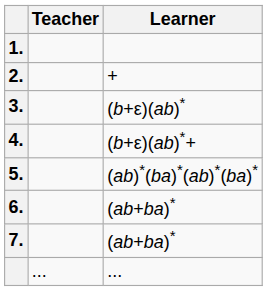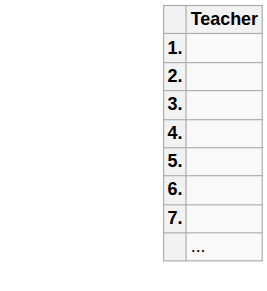 <table class="wikitable" style="float: right">
 <tr>
 <th></th>
 <th>Teacher</th>
-<th>Learner</th>
 </tr>
 <tr>
 <th>1.</th>
-<td><em></em></td>
 <td><em></em></td>
 </tr>
 <tr>
 <th>2.</th>
 <td><em></em></td>
-<td><em></em>+<em></em></td>
 </tr>
 <tr>
 <th>3.</th>
 <td><em></em></td>
-<td>(<em>b</em>+ε)(<em>ab</em>)<sup>*</sup></td>
 </tr>
 <tr>
 <th>4.</th>
 <td><em></em></td>
-<td>(<em>b</em>+ε)(<em>ab</em>)<sup>*</sup>+<em></em></td>
 </tr>
 <tr>
 <th>5.</th>
 <td><em></em></td>
-<td>(<em>ab</em>)<sup>*</sup>(<em>ba</em>)<sup>*</sup>(<em>ab</em>)<sup>*</sup>(<em>ba</em>)<sup>*</sup></td>
 </tr>
 <tr>
 <th>6.</th>
 <td><em></em></td>
-<td>(<em>ab</em>+<em>ba</em>)<sup>*</sup></td>
 </tr>
 <tr>
 <th>7.</th>
 <td><em></em></td>
-<td>(<em>ab</em>+<em>ba</em>)<sup>*</sup></td>
 </tr>
 <tr>
 <th></th>
 <td>...</td>
-<td>...</td>
 </tr>
 </table>
